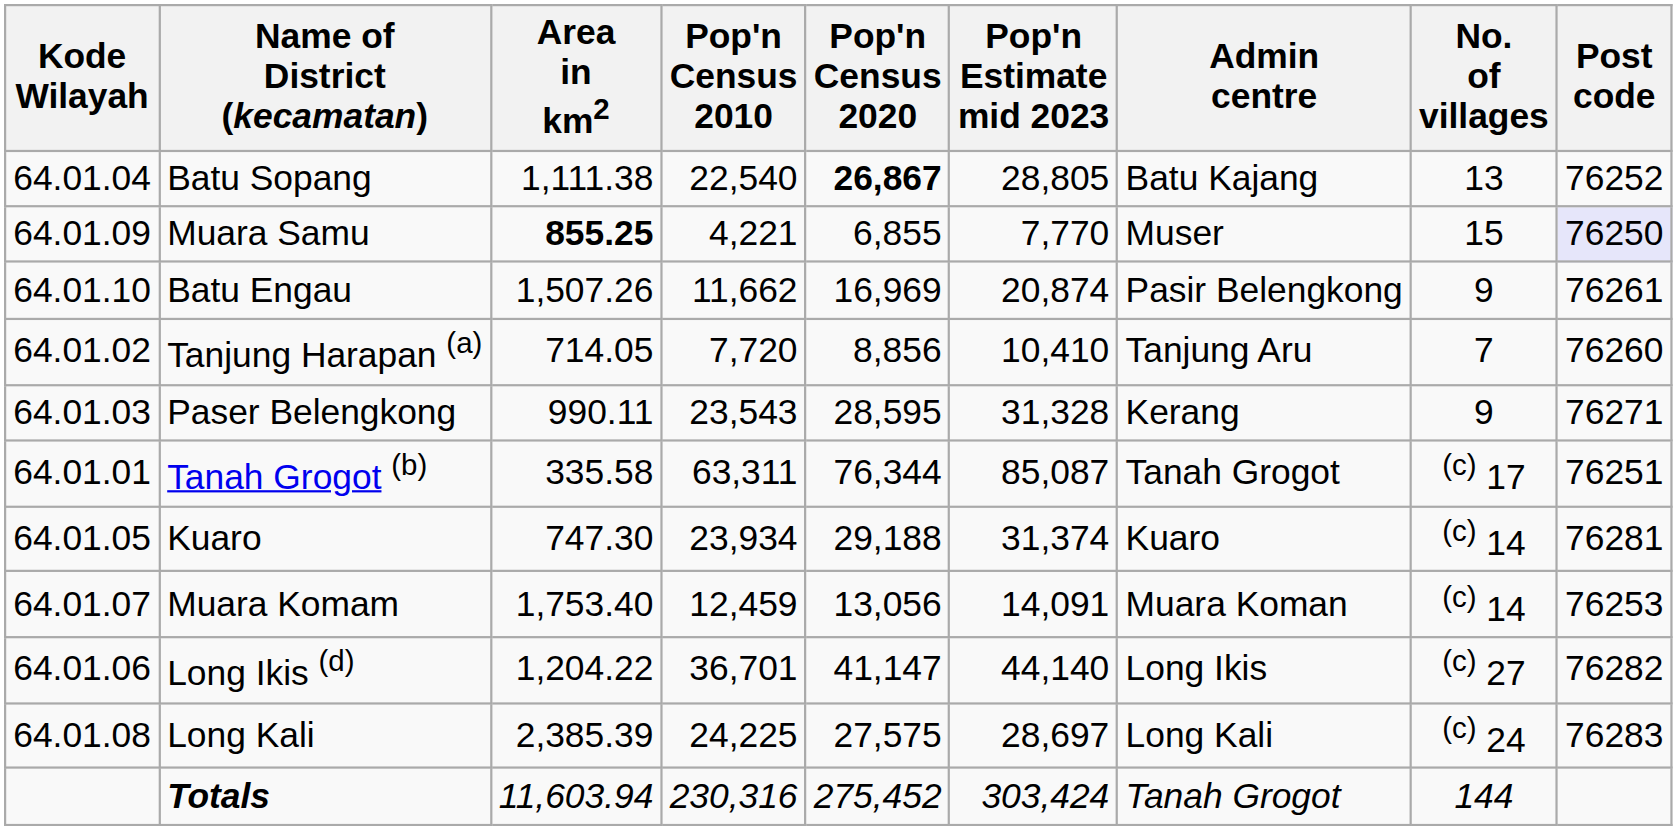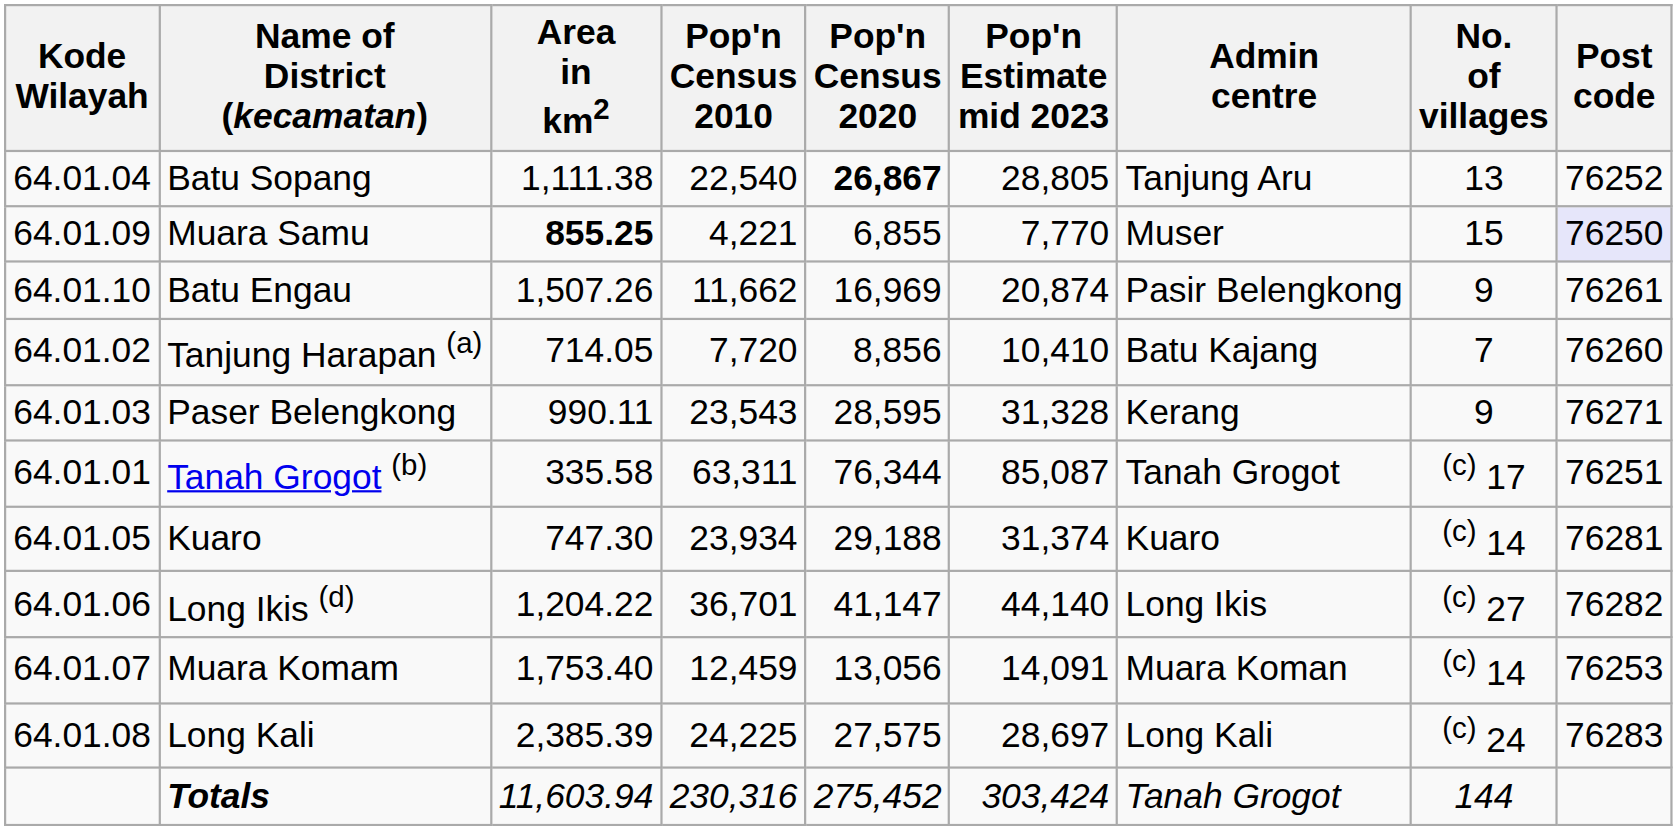 <table class="sortable wikitable">
 <tr>
 <th>Kode <br>Wilayah</th>
 <th>Name of<br>District<br>(<em>kecamatan</em>)</th>
 <th>Area <br>in <br> km<sup>2</sup></th>
 <th>Pop'n <br> Census<br>2010</th>
 <th>Pop'n <br> Census <br>2020</th>
 <th>Pop'n <br> Estimate <br>mid 2023</th>
 <th>Admin<br>centre</th>
 <th>No.<br>of<br>villages</th>
 <th>Post<br>code</th>
 </tr>
 <tr>
 <td>64.01.04</td>
 <td>Batu Sopang </td>
 <td align="right">1,111.38</td>
 <td align="right">22,540</td>
 <td align="right"><strong>26,867</strong></td>
 <td align="right">28,805</td>
-<td>Batu Kajang</td>
+<td>Tanjung Aru</td>
 <td align="center">13</td>
 <td>76252</td>
 </tr>
 <tr>
 <td>64.01.09</td>
 <td>Muara Samu </td>
 <td align="right"><strong>855.25</strong></td>
 <td align="right">4,221</td>
 <td align="right">6,855</td>
 <td align="right">7,770</td>
 <td>Muser</td>
 <td align="center">15</td>
 <td style="background: lavender;">76250</td>
 </tr>
 <tr>
 <td>64.01.10</td>
 <td>Batu Engau </td>
 <td align="right">1,507.26</td>
 <td align="right">11,662</td>
 <td align="right">16,969</td>
 <td align="right">20,874</td>
 <td>Pasir Belengkong</td>
 <td align="center">9</td>
 <td>76261</td>
 </tr>
 <tr>
 <td>64.01.02</td>
 <td>Tanjung Harapan <sup>(a)</sup> </td>
 <td align="right">714.05</td>
 <td align="right">7,720</td>
 <td align="right">8,856</td>
 <td align="right">10,410</td>
-<td>Tanjung Aru</td>
+<td>Batu Kajang</td>
 <td align="center">7</td>
 <td>76260</td>
 </tr>
 <tr>
 <td>64.01.03</td>
 <td>Paser Belengkong </td>
 <td align="right">990.11</td>
 <td align="right">23,543</td>
 <td align="right">28,595</td>
 <td align="right">31,328</td>
 <td>Kerang</td>
 <td align="center">9</td>
 <td>76271</td>
 </tr>
 <tr>
 <td>64.01.01</td>
 <td><a href='#'>Tanah Grogot</a> <sup>(b)</sup> </td>
 <td align="right">335.58</td>
 <td align="right">63,311</td>
 <td align="right">76,344</td>
 <td align="right">85,087</td>
 <td>Tanah Grogot</td>
 <td align="center"><sup>(c)</sup> 17</td>
 <td>76251</td>
 </tr>
 <tr>
 <td>64.01.05</td>
 <td>Kuaro </td>
 <td align="right">747.30</td>
 <td align="right">23,934</td>
 <td align="right">29,188</td>
 <td align="right">31,374</td>
 <td>Kuaro</td>
 <td align="center"><sup>(c)</sup> 14</td>
 <td>76281</td>
 </tr>
 <tr>
+<td>64.01.06</td>
+<td>Long Ikis <sup>(d)</sup> </td>
+<td align="right">1,204.22</td>
+<td align="right">36,701</td>
+<td align="right">41,147</td>
+<td align="right">44,140</td>
+<td>Long Ikis</td>
+<td align="center"><sup>(c)</sup> 27</td>
+<td>76282</td>
+</tr>
+<tr>
 <td>64.01.07</td>
 <td>Muara Komam </td>
 <td align="right">1,753.40</td>
 <td align="right">12,459</td>
 <td align="right">13,056</td>
 <td align="right">14,091</td>
 <td>Muara Koman</td>
 <td align="center"><sup>(c)</sup> 14</td>
 <td>76253</td>
-</tr>
-<tr>
-<td>64.01.06</td>
-<td>Long Ikis <sup>(d)</sup> </td>
-<td align="right">1,204.22</td>
-<td align="right">36,701</td>
-<td align="right">41,147</td>
-<td align="right">44,140</td>
-<td>Long Ikis</td>
-<td align="center"><sup>(c)</sup> 27</td>
-<td>76282</td>
 </tr>
 <tr>
 <td>64.01.08</td>
 <td>Long Kali </td>
 <td align="right">2,385.39</td>
 <td align="right">24,225</td>
 <td align="right">27,575</td>
 <td align="right">28,697</td>
 <td>Long Kali</td>
 <td align="center"><sup>(c)</sup> 24</td>
 <td>76283</td>
 </tr>
 <tr>
 <td></td>
 <td><strong><em>Totals</em></strong></td>
 <td align="right"><em>11,603.94</em></td>
 <td align="right"><em>230,316</em></td>
 <td align="right"><em>275,452</em></td>
 <td align="right"><em>303,424</em></td>
 <td><em>Tanah Grogot</em></td>
 <td align="center"><em>144</em></td>
 <td></td>
 </tr>
 </table>
